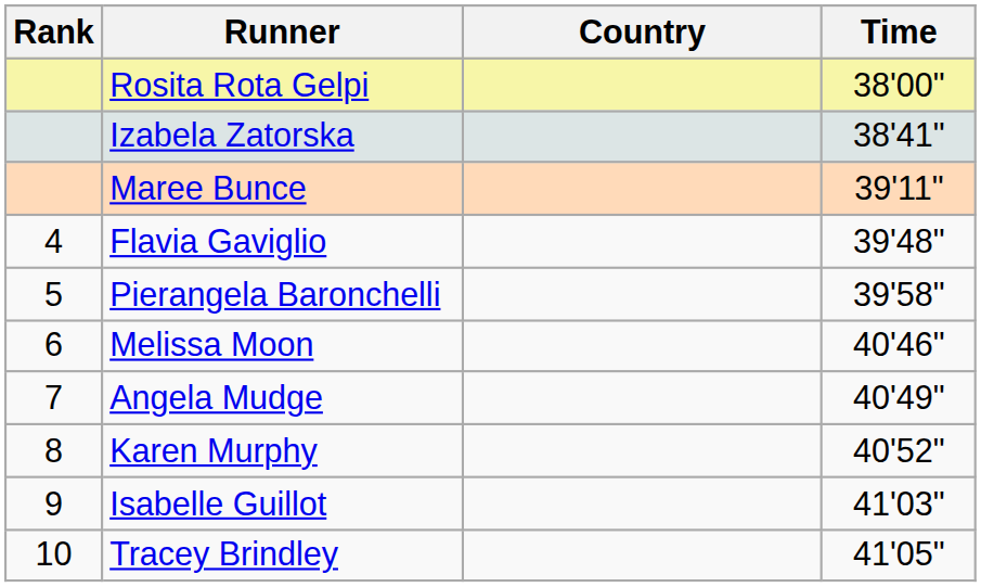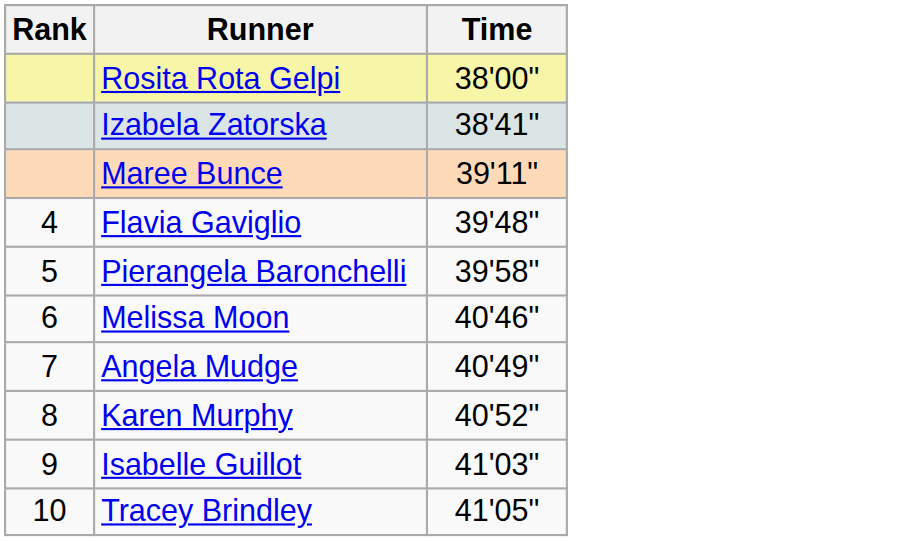 <table class="wikitable" style="text-align:center; font-size: 90%; border: gray solid 1px;border-collapse:collapse;">
 <tr bgcolor="#E4E4E4">
 <th style="border-bottom:1px solid #AAAAAA" width=10>Rank</th>
 <th style="border-bottom:1px solid #AAAAAA" width=150>Runner</th>
-<th style="border-bottom:1px solid #AAAAAA" width=150>Country</th>
 <th style="border-bottom:1px solid #AAAAAA" width=60>Time</th>
 </tr>
 <tr bgcolor=F7F6A8>
 <td></td>
 <td align=left><a href='#'>Rosita Rota Gelpi</a></td>
-<td align=left></td>
 <td>38'00"</td>
 </tr>
 <tr bgcolor=DCE5E5>
 <td></td>
 <td align=left><a href='#'>Izabela Zatorska</a></td>
-<td align=left></td>
 <td>38'41"</td>
 </tr>
 <tr bgcolor=FFDAB9>
 <td></td>
 <td align=left><a href='#'>Maree Bunce</a></td>
-<td align=left></td>
 <td>39'11"</td>
 </tr>
 <tr>
 <td>4</td>
 <td align=left><a href='#'>Flavia Gaviglio</a></td>
-<td align=left></td>
 <td>39'48"</td>
 </tr>
 <tr>
 <td>5</td>
 <td align=left><a href='#'>Pierangela Baronchelli</a></td>
-<td align=left></td>
 <td>39'58"</td>
 </tr>
 <tr>
 <td>6</td>
 <td align=left><a href='#'>Melissa Moon</a></td>
-<td align=left></td>
 <td>40'46"</td>
 </tr>
 <tr>
 <td>7</td>
 <td align=left><a href='#'>Angela Mudge</a></td>
-<td align=left></td>
 <td>40'49"</td>
 </tr>
 <tr>
 <td>8</td>
 <td align=left><a href='#'>Karen Murphy</a></td>
-<td align=left></td>
 <td>40'52"</td>
 </tr>
 <tr>
 <td>9</td>
 <td align=left><a href='#'>Isabelle Guillot</a></td>
-<td align=left></td>
 <td>41'03"</td>
 </tr>
 <tr>
 <td>10</td>
 <td align=left><a href='#'>Tracey Brindley</a></td>
-<td align=left></td>
 <td>41'05"</td>
 </tr>
 </table>
